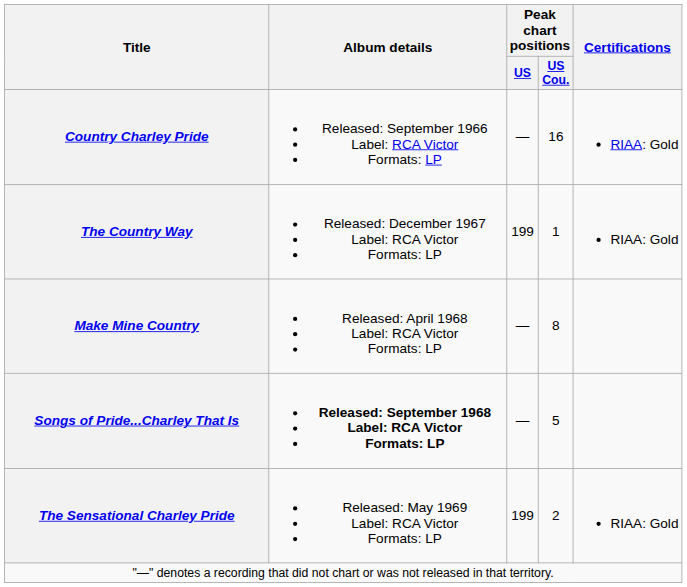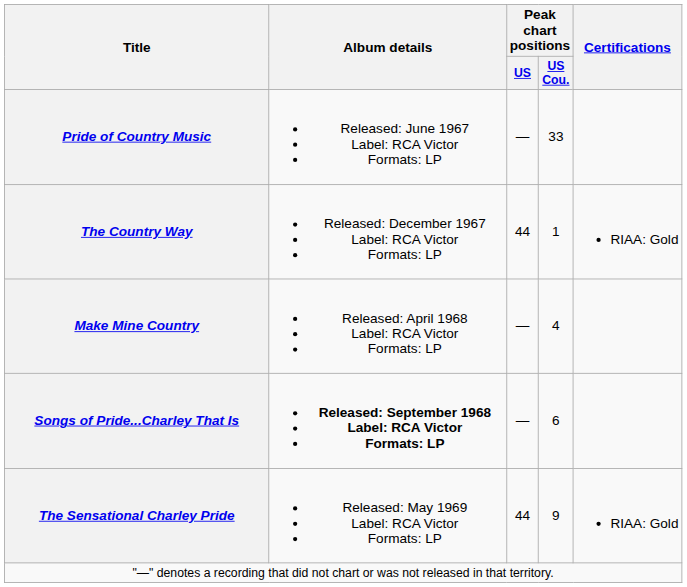 <table class="wikitable plainrowheaders" style="text-align:center;" border="1">
 <tr>
 <th scope="col" rowspan="2" style="width:19em;">Title</th>
 <th scope="col" rowspan="2" style="width:17em;">Album details</th>
 <th scope="col" colspan="2">Peak chart<br>positions</th>
 <th scope="col" rowspan="2"><a href='#'>Certifications</a></th>
 </tr>
 <tr>
 <th scope="col" style="width:2em;font-size:90%;"><a href='#'>US</a><br></th>
 <th scope="col" style="width:2em;font-size:90%;"><a href='#'>US<br>Cou.</a><br></th>
 </tr>
 <tr>
-<th scope="row"><em><a href='#'>Country Charley Pride</a></em></th>
-<td><br><ul><li>Released: September 1966</li><li>Label: <a href='#'>RCA Victor</a></li><li>Formats: <a href='#'>LP</a></li></ul></td>
+<th scope="row"><em><a href='#'>Pride of Country Music</a></em></th>
+<td><br><ul><li>Released: June 1967</li><li>Label: RCA Victor</li><li>Formats: LP</li></ul></td>
 <td>—</td>
-<td>16</td>
-<td><br><ul><li><a href='#'>RIAA</a>: Gold</li></ul></td>
+<td>33</td>
+<td></td>
 </tr>
 <tr>
 <th scope="row"><em><a href='#'>The Country Way</a></em></th>
 <td><br><ul><li>Released: December 1967</li><li>Label: RCA Victor</li><li>Formats: LP</li></ul></td>
-<td>199</td>
+<td>44</td>
 <td>1</td>
 <td><br><ul><li>RIAA: Gold</li></ul></td>
 </tr>
 <tr>
 <th scope="row"><em><a href='#'>Make Mine Country</a></em></th>
 <td><br><ul><li>Released: April 1968</li><li>Label: RCA Victor</li><li>Formats: LP</li></ul></td>
 <td>—</td>
-<td>8</td>
+<td>4</td>
 <td></td>
 </tr>
 <tr>
 <th scope="row"><em><a href='#'>Songs of Pride...Charley That Is</a></em></th>
 <td><strong><br><ul><li>Released: September 1968</li><li>Label: RCA Victor</li><li>Formats: LP</li></ul></strong></td>
 <td>—</td>
-<td>5</td>
+<td>6</td>
 <td></td>
 </tr>
 <tr>
 <th scope="row"><em><a href='#'>The Sensational Charley Pride</a></em></th>
 <td><br><ul><li>Released: May 1969</li><li>Label: RCA Victor</li><li>Formats: LP</li></ul></td>
-<td>199</td>
-<td>2</td>
+<td>44</td>
+<td>9</td>
 <td><br><ul><li>RIAA: Gold</li></ul></td>
 </tr>
 <tr>
 <td colspan="5" style="font-size:90%">"—" denotes a recording that did not chart or was not released in that territory.</td>
 </tr>
 </table>
